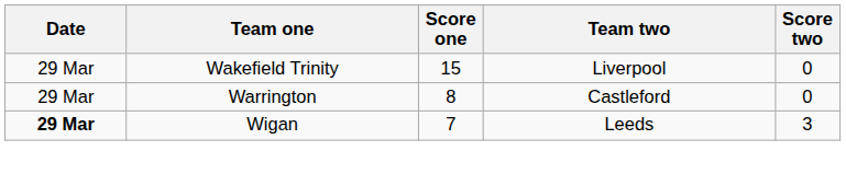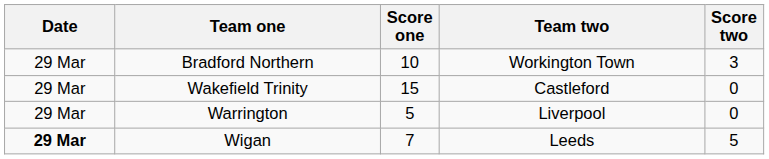 <table class="wikitable" style="text-align: center">
 <tr>
 <th width=100>Date</th>
 <th width=250>Team one</th>
 <th width=50>Score one</th>
 <th width=250>Team two</th>
 <th width=50>Score two</th>
 </tr>
 <tr>
 <td>29 Mar</td>
+<td>Bradford Northern</td>
+<td>10</td>
+<td>Workington Town</td>
+<td>3</td>
+</tr>
+<tr>
+<td>29 Mar</td>
 <td>Wakefield Trinity</td>
 <td>15</td>
-<td>Liverpool</td>
+<td>Castleford</td>
 <td>0</td>
 </tr>
 <tr>
 <td>29 Mar</td>
 <td>Warrington</td>
-<td>8</td>
-<td>Castleford</td>
+<td>5</td>
+<td>Liverpool</td>
 <td>0</td>
 </tr>
 <tr>
 <td><strong>29 Mar</strong></td>
 <td>Wigan</td>
 <td>7</td>
 <td>Leeds</td>
-<td>3</td>
+<td>5</td>
 </tr>
 </table>
